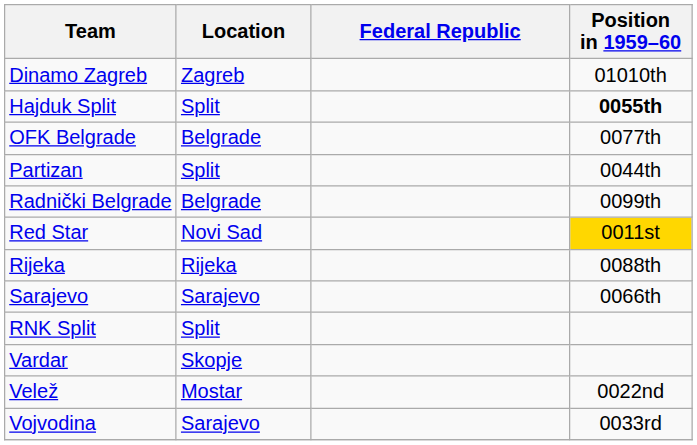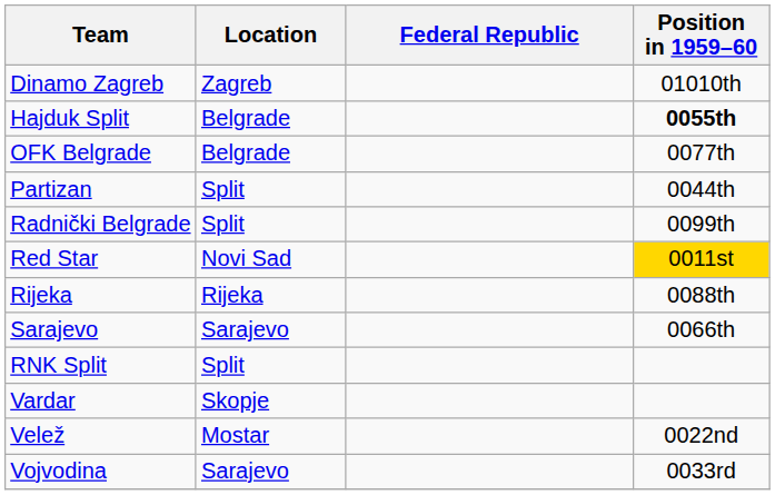 <table class="wikitable sortable" style="text-align: left;">
 <tr>
 <th width="130">Team</th>
 <th width="100">Location</th>
 <th width="200"><a href='#'>Federal Republic</a></th>
 <th width="90">Position<br>in <a href='#'>1959–60</a></th>
 </tr>
 <tr>
 <td><a href='#'>Dinamo Zagreb</a></td>
 <td><a href='#'>Zagreb</a></td>
 <td></td>
 <td style="text-align:center;"><span>010</span>10th</td>
 </tr>
 <tr>
 <td><a href='#'>Hajduk Split</a></td>
-<td><a href='#'>Split</a></td>
+<td><a href='#'>Belgrade</a></td>
 <td></td>
 <td style="text-align:center;"><strong><span>005</span>5th</strong></td>
 </tr>
 <tr>
 <td><a href='#'>OFK Belgrade</a></td>
 <td><a href='#'>Belgrade</a></td>
 <td></td>
 <td style="text-align:center;"><span>007</span>7th</td>
 </tr>
 <tr>
 <td><a href='#'>Partizan</a></td>
 <td><a href='#'>Split</a></td>
 <td></td>
 <td style="text-align:center;"><span>004</span>4th</td>
 </tr>
 <tr>
 <td><a href='#'>Radnički Belgrade</a></td>
-<td><a href='#'>Belgrade</a></td>
+<td><a href='#'>Split</a></td>
 <td></td>
 <td style="text-align:center;"><span>009</span>9th</td>
 </tr>
 <tr>
 <td><a href='#'>Red Star</a></td>
 <td><a href='#'>Novi Sad</a></td>
 <td></td>
 <td style="text-align:center;" bgcolor="gold"><span>001</span>1st</td>
 </tr>
 <tr>
 <td><a href='#'>Rijeka</a></td>
 <td><a href='#'>Rijeka</a></td>
 <td></td>
 <td style="text-align:center;"><span>008</span>8th</td>
 </tr>
 <tr>
 <td><a href='#'>Sarajevo</a></td>
 <td><a href='#'>Sarajevo</a></td>
 <td></td>
 <td style="text-align:center;"><span>006</span>6th</td>
 </tr>
 <tr>
 <td><a href='#'>RNK Split</a></td>
 <td><a href='#'>Split</a></td>
 <td></td>
 <td></td>
 </tr>
 <tr>
 <td><a href='#'>Vardar</a></td>
 <td><a href='#'>Skopje</a></td>
 <td></td>
 <td></td>
 </tr>
 <tr>
 <td><a href='#'>Velež</a></td>
 <td><a href='#'>Mostar</a></td>
 <td></td>
 <td style="text-align:center;"><span>002</span>2nd</td>
 </tr>
 <tr>
 <td><a href='#'>Vojvodina</a></td>
 <td><a href='#'>Sarajevo</a></td>
 <td></td>
 <td style="text-align:center;"><span>003</span>3rd</td>
 </tr>
 <tr>
 </tr>
 </table>
